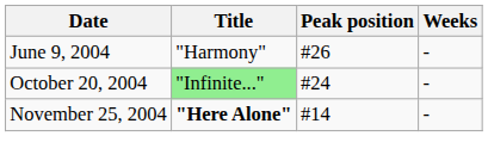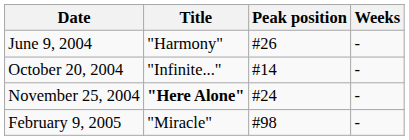 <table class="wikitable">
 <tr>
 <th align="left">Date</th>
 <th align="left">Title</th>
 <th align="left">Peak position</th>
 <th align="left">Weeks</th>
 </tr>
 <tr>
 <td align="left">June 9, 2004</td>
 <td align="left">"Harmony"</td>
 <td align="left">#26</td>
 <td align="left">-</td>
 </tr>
 <tr>
 <td align="left">October 20, 2004</td>
-<td align="left" style="background: lightgreen;">"Infinite..."</td>
-<td align="left">#24</td>
+<td align="left">"Infinite..."</td>
+<td align="left">#14</td>
 <td align="left">-</td>
 </tr>
 <tr>
 <td align="left">November 25, 2004</td>
 <td align="left"><strong>"Here Alone"</strong></td>
-<td align="left">#14</td>
+<td align="left">#24</td>
+<td align="left">-</td>
+</tr>
+<tr>
+<td align="left">February 9, 2005</td>
+<td align="left">"Miracle"</td>
+<td align="left">#98</td>
 <td align="left">-</td>
 </tr>
 </table>
